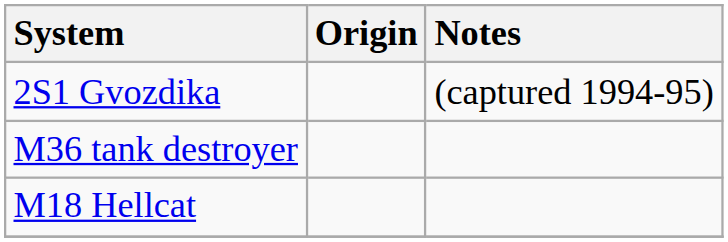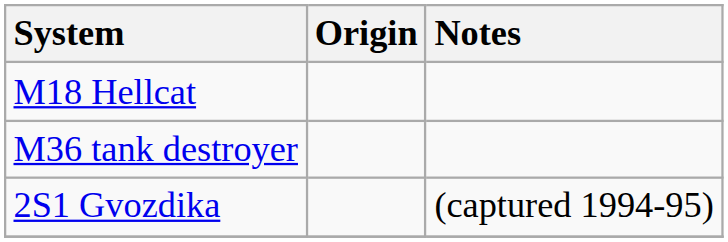 <table class="wikitable">
 <tr>
 <th style="text-align: left;">System</th>
 <th style="text-align: left;">Origin</th>
 <th style="text-align: left;">Notes</th>
 </tr>
 <tr>
-<td><a href='#'>2S1 Gvozdika</a></td>
+<td><a href='#'>M18 Hellcat</a></td>
 <td></td>
-<td>(captured 1994-95)</td>
+<td></td>
 </tr>
 <tr>
 <td><a href='#'>M36 tank destroyer</a></td>
 <td></td>
 <td></td>
 </tr>
 <tr>
-<td><a href='#'>M18 Hellcat</a></td>
+<td><a href='#'>2S1 Gvozdika</a></td>
 <td></td>
-<td></td>
+<td>(captured 1994-95)</td>
 </tr>
 <tr>
 </tr>
 </table>
